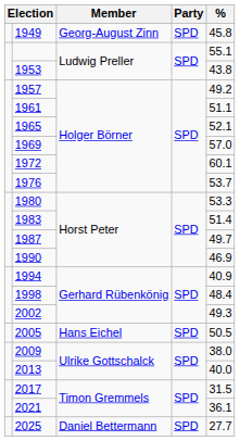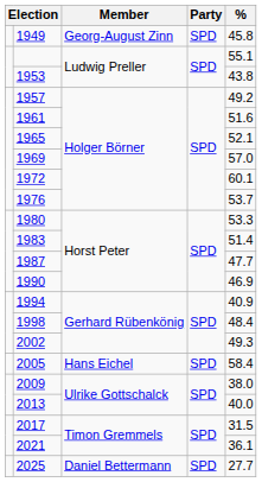 <table class=wikitable>
 <tr>
 <th colspan=2>Election</th>
 <th>Member</th>
 <th>Party</th>
 <th>%</th>
 </tr>
 <tr>
 <td bgcolor=></td>
 <td><a href='#'>1949</a></td>
 <td><a href='#'>Georg-August Zinn</a></td>
 <td><a href='#'>SPD</a></td>
 <td align=right>45.8</td>
 </tr>
 <tr>
 <td rowspan=2 bgcolor=></td>
 <td></td>
 <td rowspan=2>Ludwig Preller</td>
 <td rowspan=2><a href='#'>SPD</a></td>
 <td align=right>55.1</td>
 </tr>
 <tr>
 <td><a href='#'>1953</a></td>
 <td align=right>43.8</td>
 </tr>
 <tr>
 <td rowspan=6 bgcolor=></td>
 <td><a href='#'>1957</a></td>
 <td rowspan=6><a href='#'>Holger Börner</a></td>
 <td rowspan=6><a href='#'>SPD</a></td>
 <td align=right>49.2</td>
 </tr>
 <tr>
 <td><a href='#'>1961</a></td>
-<td align=right>51.1</td>
+<td align=right>51.6</td>
 </tr>
 <tr>
 <td><a href='#'>1965</a></td>
 <td align=right>52.1</td>
 </tr>
 <tr>
 <td><a href='#'>1969</a></td>
 <td align=right>57.0</td>
 </tr>
 <tr>
 <td><a href='#'>1972</a></td>
 <td align=right>60.1</td>
 </tr>
 <tr>
 <td><a href='#'>1976</a></td>
 <td align=right>53.7</td>
 </tr>
 <tr>
 <td rowspan=4 bgcolor=></td>
 <td><a href='#'>1980</a></td>
 <td rowspan=4>Horst Peter</td>
 <td rowspan=4><a href='#'>SPD</a></td>
 <td align=right>53.3</td>
 </tr>
 <tr>
 <td><a href='#'>1983</a></td>
 <td align=right>51.4</td>
 </tr>
 <tr>
 <td><a href='#'>1987</a></td>
-<td align=right>49.7</td>
+<td align=right>47.7</td>
 </tr>
 <tr>
 <td><a href='#'>1990</a></td>
 <td align=right>46.9</td>
 </tr>
 <tr>
 <td rowspan=3 bgcolor=></td>
 <td><a href='#'>1994</a></td>
 <td rowspan=3><a href='#'>Gerhard Rübenkönig</a></td>
 <td rowspan=3><a href='#'>SPD</a></td>
 <td align=right>40.9</td>
 </tr>
 <tr>
 <td><a href='#'>1998</a></td>
 <td align=right>48.4</td>
 </tr>
 <tr>
 <td><a href='#'>2002</a></td>
 <td align=right>49.3</td>
 </tr>
 <tr>
 <td bgcolor=></td>
 <td><a href='#'>2005</a></td>
 <td><a href='#'>Hans Eichel</a></td>
 <td><a href='#'>SPD</a></td>
-<td align=right>50.5</td>
+<td align=right>58.4</td>
 </tr>
 <tr>
 <td rowspan=2 bgcolor=></td>
 <td><a href='#'>2009</a></td>
 <td rowspan=2><a href='#'>Ulrike Gottschalck</a></td>
 <td rowspan=2><a href='#'>SPD</a></td>
 <td align=right>38.0</td>
 </tr>
 <tr>
 <td><a href='#'>2013</a></td>
 <td align=right>40.0</td>
 </tr>
 <tr>
 <td rowspan=2 bgcolor=></td>
 <td><a href='#'>2017</a></td>
 <td rowspan=2><a href='#'>Timon Gremmels</a></td>
 <td rowspan=2><a href='#'>SPD</a></td>
 <td align=right>31.5</td>
 </tr>
 <tr>
 <td><a href='#'>2021</a></td>
 <td align=right>36.1</td>
 </tr>
 <tr>
 <td rowspan=1 bgcolor=></td>
 <td><a href='#'>2025</a></td>
 <td rowspan=1><a href='#'>Daniel Bettermann</a></td>
 <td rowspan=1><a href='#'>SPD</a></td>
 <td align=right>27.7</td>
 </tr>
 </table>
